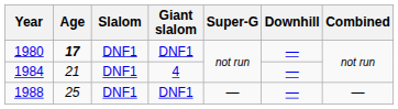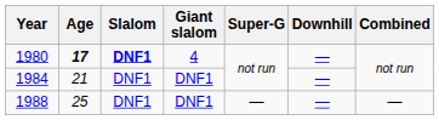 <table class=wikitable style="text-align:center">
 <tr>
 <th>  Year  </th>
 <th> Age </th>
 <th> Slalom </th>
 <th> Giant <br> slalom </th>
 <th>Super-G</th>
 <th>Downhill</th>
 <th>Combined</th>
 </tr>
 <tr>
 <td><a href='#'>1980</a></td>
 <td><strong><em>17</em></strong></td>
-<td><a href='#'>DNF1</a></td>
-<td><a href='#'>DNF1</a></td>
+<td><strong><a href='#'>DNF1</a></strong></td>
+<td><a href='#'>4</a></td>
 <td rowspan=2><small><em>not run</em></small></td>
 <td><a href='#'>—</a></td>
 <td rowspan=2><small><em>not run</em></small></td>
 </tr>
 <tr>
 <td><a href='#'>1984</a></td>
 <td><em>21</em></td>
 <td><a href='#'>DNF1</a></td>
-<td><a href='#'>4</a></td>
+<td><a href='#'>DNF1</a></td>
 <td><a href='#'>—</a></td>
 </tr>
 <tr>
 <td><a href='#'>1988</a></td>
 <td><em>25</em></td>
 <td><a href='#'>DNF1</a></td>
 <td><a href='#'>DNF1</a></td>
 <td>—</td>
 <td><a href='#'>—</a></td>
 <td>—</td>
 </tr>
 </table>
